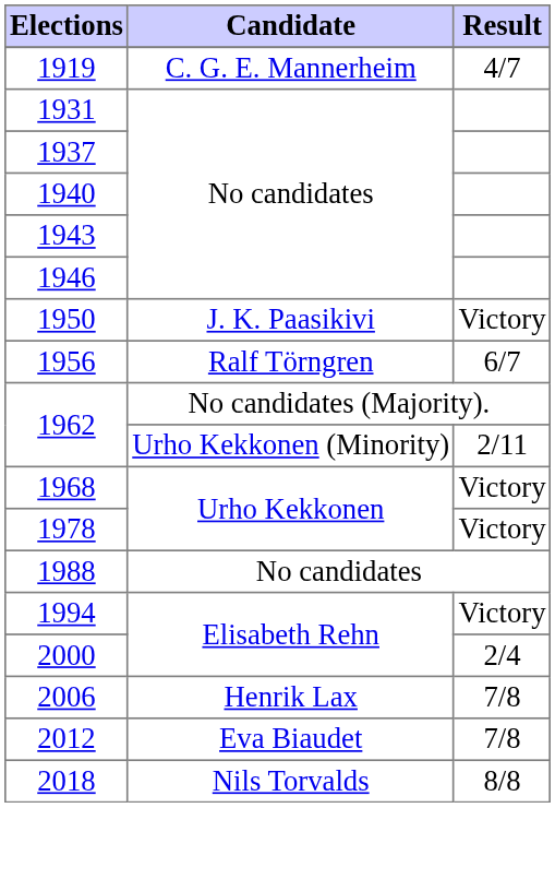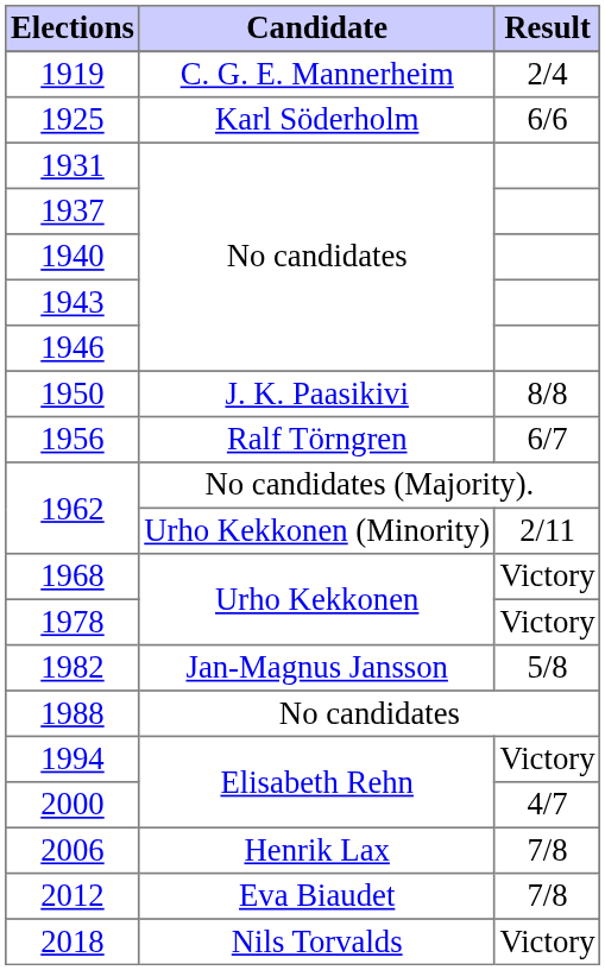 <table class="toccolours" border=1 cellspacing=0 cellpadding=2 style="text-align:center; border-collapse:collapse;">
 <tr style="background:#ccccff">
 <th>Elections</th>
 <th>Candidate</th>
 <th>Result</th>
 </tr>
 <tr style="background:#ccccff">
 </tr>
 <tr>
 <td><a href='#'>1919</a></td>
 <td><a href='#'>C. G. E. Mannerheim</a></td>
-<td>4/7</td>
+<td>2/4</td>
+</tr>
+<tr>
+<td><a href='#'>1925</a></td>
+<td><a href='#'>Karl Söderholm</a></td>
+<td>6/6</td>
 </tr>
 <tr>
 <td><a href='#'>1931</a></td>
 <td rowspan=5>No candidates</td>
 </tr>
 <tr>
 <td><a href='#'>1937</a></td>
 <td></td>
 </tr>
 <tr>
 <td><a href='#'>1940</a></td>
 <td></td>
 </tr>
 <tr>
 <td><a href='#'>1943</a></td>
 <td></td>
 </tr>
 <tr>
 <td><a href='#'>1946</a></td>
 <td></td>
 </tr>
 <tr>
 <td><a href='#'>1950</a></td>
 <td><a href='#'>J. K. Paasikivi</a></td>
-<td>Victory</td>
+<td>8/8</td>
 </tr>
 <tr>
 <td><a href='#'>1956</a></td>
 <td><a href='#'>Ralf Törngren</a></td>
 <td>6/7</td>
 </tr>
 <tr>
 <td rowspan=2><a href='#'>1962</a></td>
 <td colspan=2>No candidates (Majority).</td>
 </tr>
 <tr>
 <td><a href='#'>Urho Kekkonen</a> (Minority)</td>
 <td>2/11</td>
 </tr>
 <tr>
 <td><a href='#'>1968</a></td>
 <td rowspan=2><a href='#'>Urho Kekkonen</a></td>
 <td>Victory</td>
 </tr>
 <tr>
 <td><a href='#'>1978</a></td>
 <td>Victory</td>
 </tr>
 <tr>
+<td><a href='#'>1982</a></td>
+<td><a href='#'>Jan-Magnus Jansson</a></td>
+<td>5/8</td>
+</tr>
+<tr>
 <td><a href='#'>1988</a></td>
 <td colspan=2>No candidates</td>
 </tr>
 <tr>
 <td><a href='#'>1994</a></td>
 <td rowspan=2><a href='#'>Elisabeth Rehn</a></td>
 <td>Victory</td>
 </tr>
 <tr>
 <td><a href='#'>2000</a></td>
-<td>2/4</td>
+<td>4/7</td>
 </tr>
 <tr>
 <td><a href='#'>2006</a></td>
 <td><a href='#'>Henrik Lax</a></td>
 <td>7/8</td>
 </tr>
 <tr>
 <td><a href='#'>2012</a></td>
 <td><a href='#'>Eva Biaudet</a></td>
 <td>7/8</td>
 </tr>
 <tr>
 <td><a href='#'>2018</a></td>
 <td><a href='#'>Nils Torvalds</a></td>
-<td>8/8</td>
+<td>Victory</td>
 </tr>
 </table>
